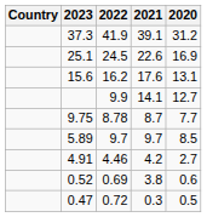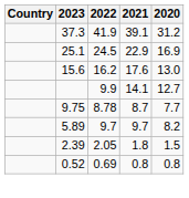 <table class="wikitable sortable static-row-numbers" style="text-align:right;">
 <tr class="static-row-header" style="text-align:center;vertical-align:bottom;">
 <th>Country</th>
 <th>2023</th>
 <th>2022</th>
 <th>2021</th>
 <th>2020</th>
 </tr>
 <tr>
 <td style="text-align:left"></td>
 <td>37.3</td>
 <td>41.9</td>
 <td>39.1</td>
 <td>31.2</td>
 </tr>
 <tr>
 <td style="text-align:left"></td>
 <td>25.1</td>
 <td>24.5</td>
-<td>22.6</td>
+<td>22.9</td>
 <td>16.9</td>
 </tr>
 <tr>
 <td style="text-align:left"></td>
 <td>15.6</td>
 <td>16.2</td>
 <td>17.6</td>
-<td>13.1</td>
+<td>13.0</td>
 </tr>
 <tr>
 <td style="text-align:left"></td>
 <td></td>
 <td>9.9</td>
 <td>14.1</td>
 <td>12.7</td>
 </tr>
 <tr>
 <td style="text-align:left"></td>
 <td>9.75</td>
 <td>8.78</td>
 <td>8.7</td>
 <td>7.7</td>
 </tr>
 <tr>
 <td style="text-align:left"></td>
 <td>5.89</td>
 <td>9.7</td>
 <td>9.7</td>
-<td>8.5</td>
+<td>8.2</td>
 </tr>
 <tr>
 <td style="text-align:left"></td>
-<td>4.91</td>
-<td>4.46</td>
-<td>4.2</td>
-<td>2.7</td>
+<td>2.39</td>
+<td>2.05</td>
+<td>1.8</td>
+<td>1.5</td>
 </tr>
 <tr>
 <td style="text-align:left"></td>
 <td>0.52</td>
 <td>0.69</td>
-<td>3.8</td>
-<td>0.6</td>
-</tr>
-<tr>
-<td style="text-align:left"></td>
-<td>0.47</td>
-<td>0.72</td>
-<td>0.3</td>
-<td>0.5</td>
+<td>0.8</td>
+<td>0.8</td>
 </tr>
 </table>
